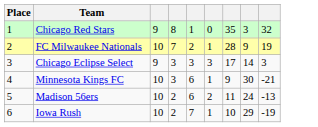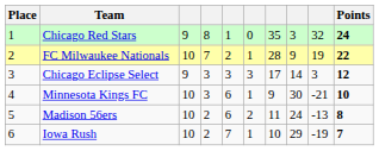 <table class="wikitable">
 <tr>
 <th>Place</th>
 <th width="170">Team</th>
 <th width="20"></th>
 <th width="20"></th>
 <th width="20"></th>
 <th width="20"></th>
 <th width="20"></th>
 <th width="20"></th>
 <th width="25"></th>
+<th>Points</th>
 </tr>
 <tr bgcolor=#ccffcc>
 <td>1</td>
 <td><a href='#'>Chicago Red Stars</a></td>
 <td>9</td>
 <td>8</td>
 <td>1</td>
 <td>0</td>
 <td>35</td>
 <td>3</td>
 <td>32</td>
+<td><strong>24</strong></td>
 </tr>
 <tr bgcolor=#ffffaa>
 <td>2</td>
 <td><a href='#'>FC Milwaukee Nationals</a></td>
 <td>10</td>
 <td>7</td>
 <td>2</td>
 <td>1</td>
 <td>28</td>
 <td>9</td>
 <td>19</td>
+<td><strong>22</strong></td>
 </tr>
 <tr>
 <td>3</td>
 <td><a href='#'>Chicago Eclipse Select</a></td>
 <td>9</td>
 <td>3</td>
 <td>3</td>
 <td>3</td>
 <td>17</td>
 <td>14</td>
 <td>3</td>
+<td><strong>12</strong></td>
 </tr>
 <tr>
 <td>4</td>
 <td><a href='#'>Minnesota Kings FC</a></td>
 <td>10</td>
 <td>3</td>
 <td>6</td>
 <td>1</td>
 <td>9</td>
 <td>30</td>
 <td>-21</td>
+<td><strong>10</strong></td>
 </tr>
 <tr>
 <td>5</td>
 <td><a href='#'>Madison 56ers</a></td>
 <td>10</td>
 <td>2</td>
 <td>6</td>
 <td>2</td>
 <td>11</td>
 <td>24</td>
 <td>-13</td>
+<td><strong>8</strong></td>
 </tr>
 <tr>
 <td>6</td>
 <td><a href='#'>Iowa Rush</a></td>
 <td>10</td>
 <td>2</td>
 <td>7</td>
 <td>1</td>
 <td>10</td>
 <td>29</td>
 <td>-19</td>
+<td><strong>7</strong></td>
 </tr>
 </table>
